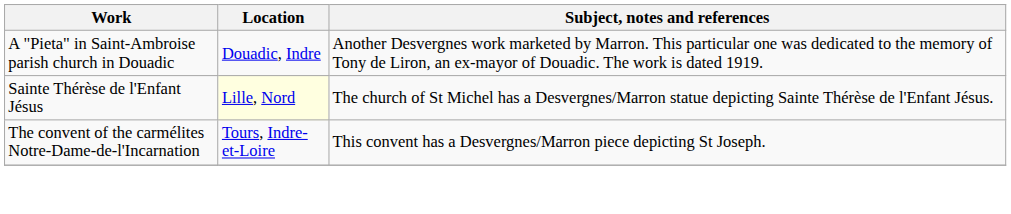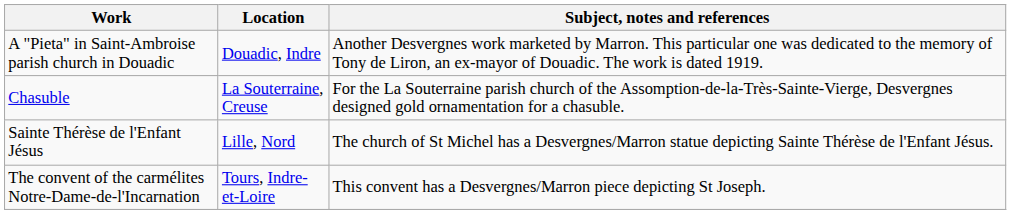 <table class="wikitable sortable">
 <tr>
 <th style="width:200px">Work</th>
 <th style="width:100px">Location</th>
 <th style="width:650px" class="unsortable">Subject, notes and references</th>
 </tr>
 <tr>
 <td>A "Pieta" in Saint-Ambroise parish church in Douadic</td>
 <td><a href='#'>Douadic</a>, <a href='#'>Indre</a></td>
 <td>Another Desvergnes work marketed by Marron. This particular one was dedicated to the memory of Tony de Liron, an ex-mayor of Douadic. The work is dated 1919.</td>
 </tr>
 <tr>
+<td><a href='#'>Chasuble</a></td>
+<td><a href='#'>La Souterraine</a>, <a href='#'>Creuse</a></td>
+<td>For the La Souterraine parish church of the Assomption-de-la-Très-Sainte-Vierge, Desvergnes designed gold ornamentation for a chasuble.</td>
+</tr>
+<tr>
 <td>Sainte Thérèse de l'Enfant Jésus</td>
-<td style="background: lightyellow;"><a href='#'>Lille</a>, <a href='#'>Nord</a></td>
+<td><a href='#'>Lille</a>, <a href='#'>Nord</a></td>
 <td>The church of St Michel has a Desvergnes/Marron statue depicting Sainte Thérèse de l'Enfant Jésus.</td>
 </tr>
 <tr>
 <td>The convent of the carmélites Notre-Dame-de-l'Incarnation</td>
 <td><a href='#'>Tours</a>, <a href='#'>Indre-et-Loire</a></td>
 <td>This convent has a Desvergnes/Marron piece depicting St Joseph.</td>
 </tr>
 <tr>
 </tr>
 </table>
